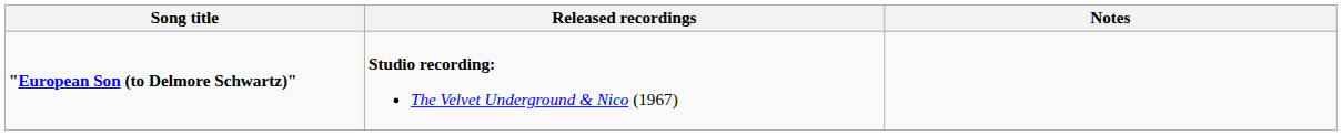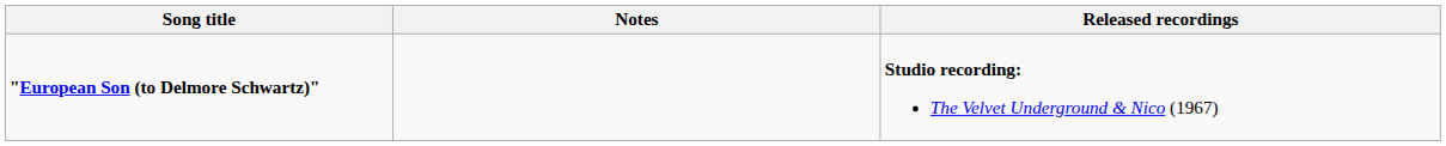 <table class="wikitable" style="width:100%;">
 <tr>
 <th style="width:27%;">Song title</th>
+<th style="width:34%;">Notes</th>
 <th style="width:39%;">Released recordings</th>
-<th style="width:34%;">Notes</th>
 </tr>
 <tr>
 <td><strong>"<a href='#'>European Son</a> (to Delmore Schwartz)"</strong></td>
+<td></td>
 <td><br><strong>Studio recording:</strong><ul><li><em><a href='#'>The Velvet Underground & Nico</a></em> (1967)</li></ul></td>
-<td></td>
 </tr>
 </table>
